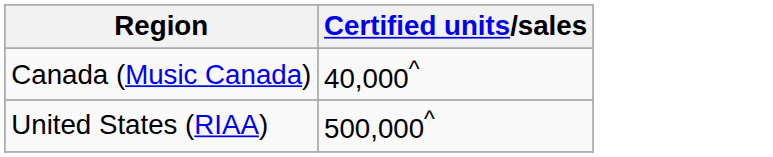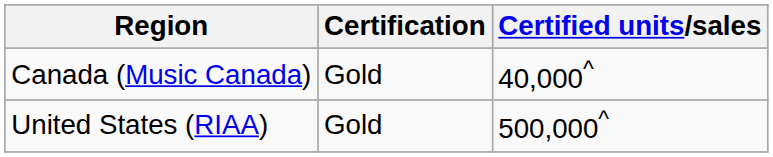 <table class="wikitable">
 <tr>
 <th>Region</th>
+<th>Certification</th>
 <th><a href='#'>Certified units</a>/sales</th>
 </tr>
 <tr>
 <td>Canada (<a href='#'>Music Canada</a>)</td>
+<td>Gold</td>
 <td>40,000<sup>^</sup></td>
 </tr>
 <tr>
 <td>United States (<a href='#'>RIAA</a>)</td>
+<td>Gold</td>
 <td>500,000<sup>^</sup></td>
 </tr>
 </table>
